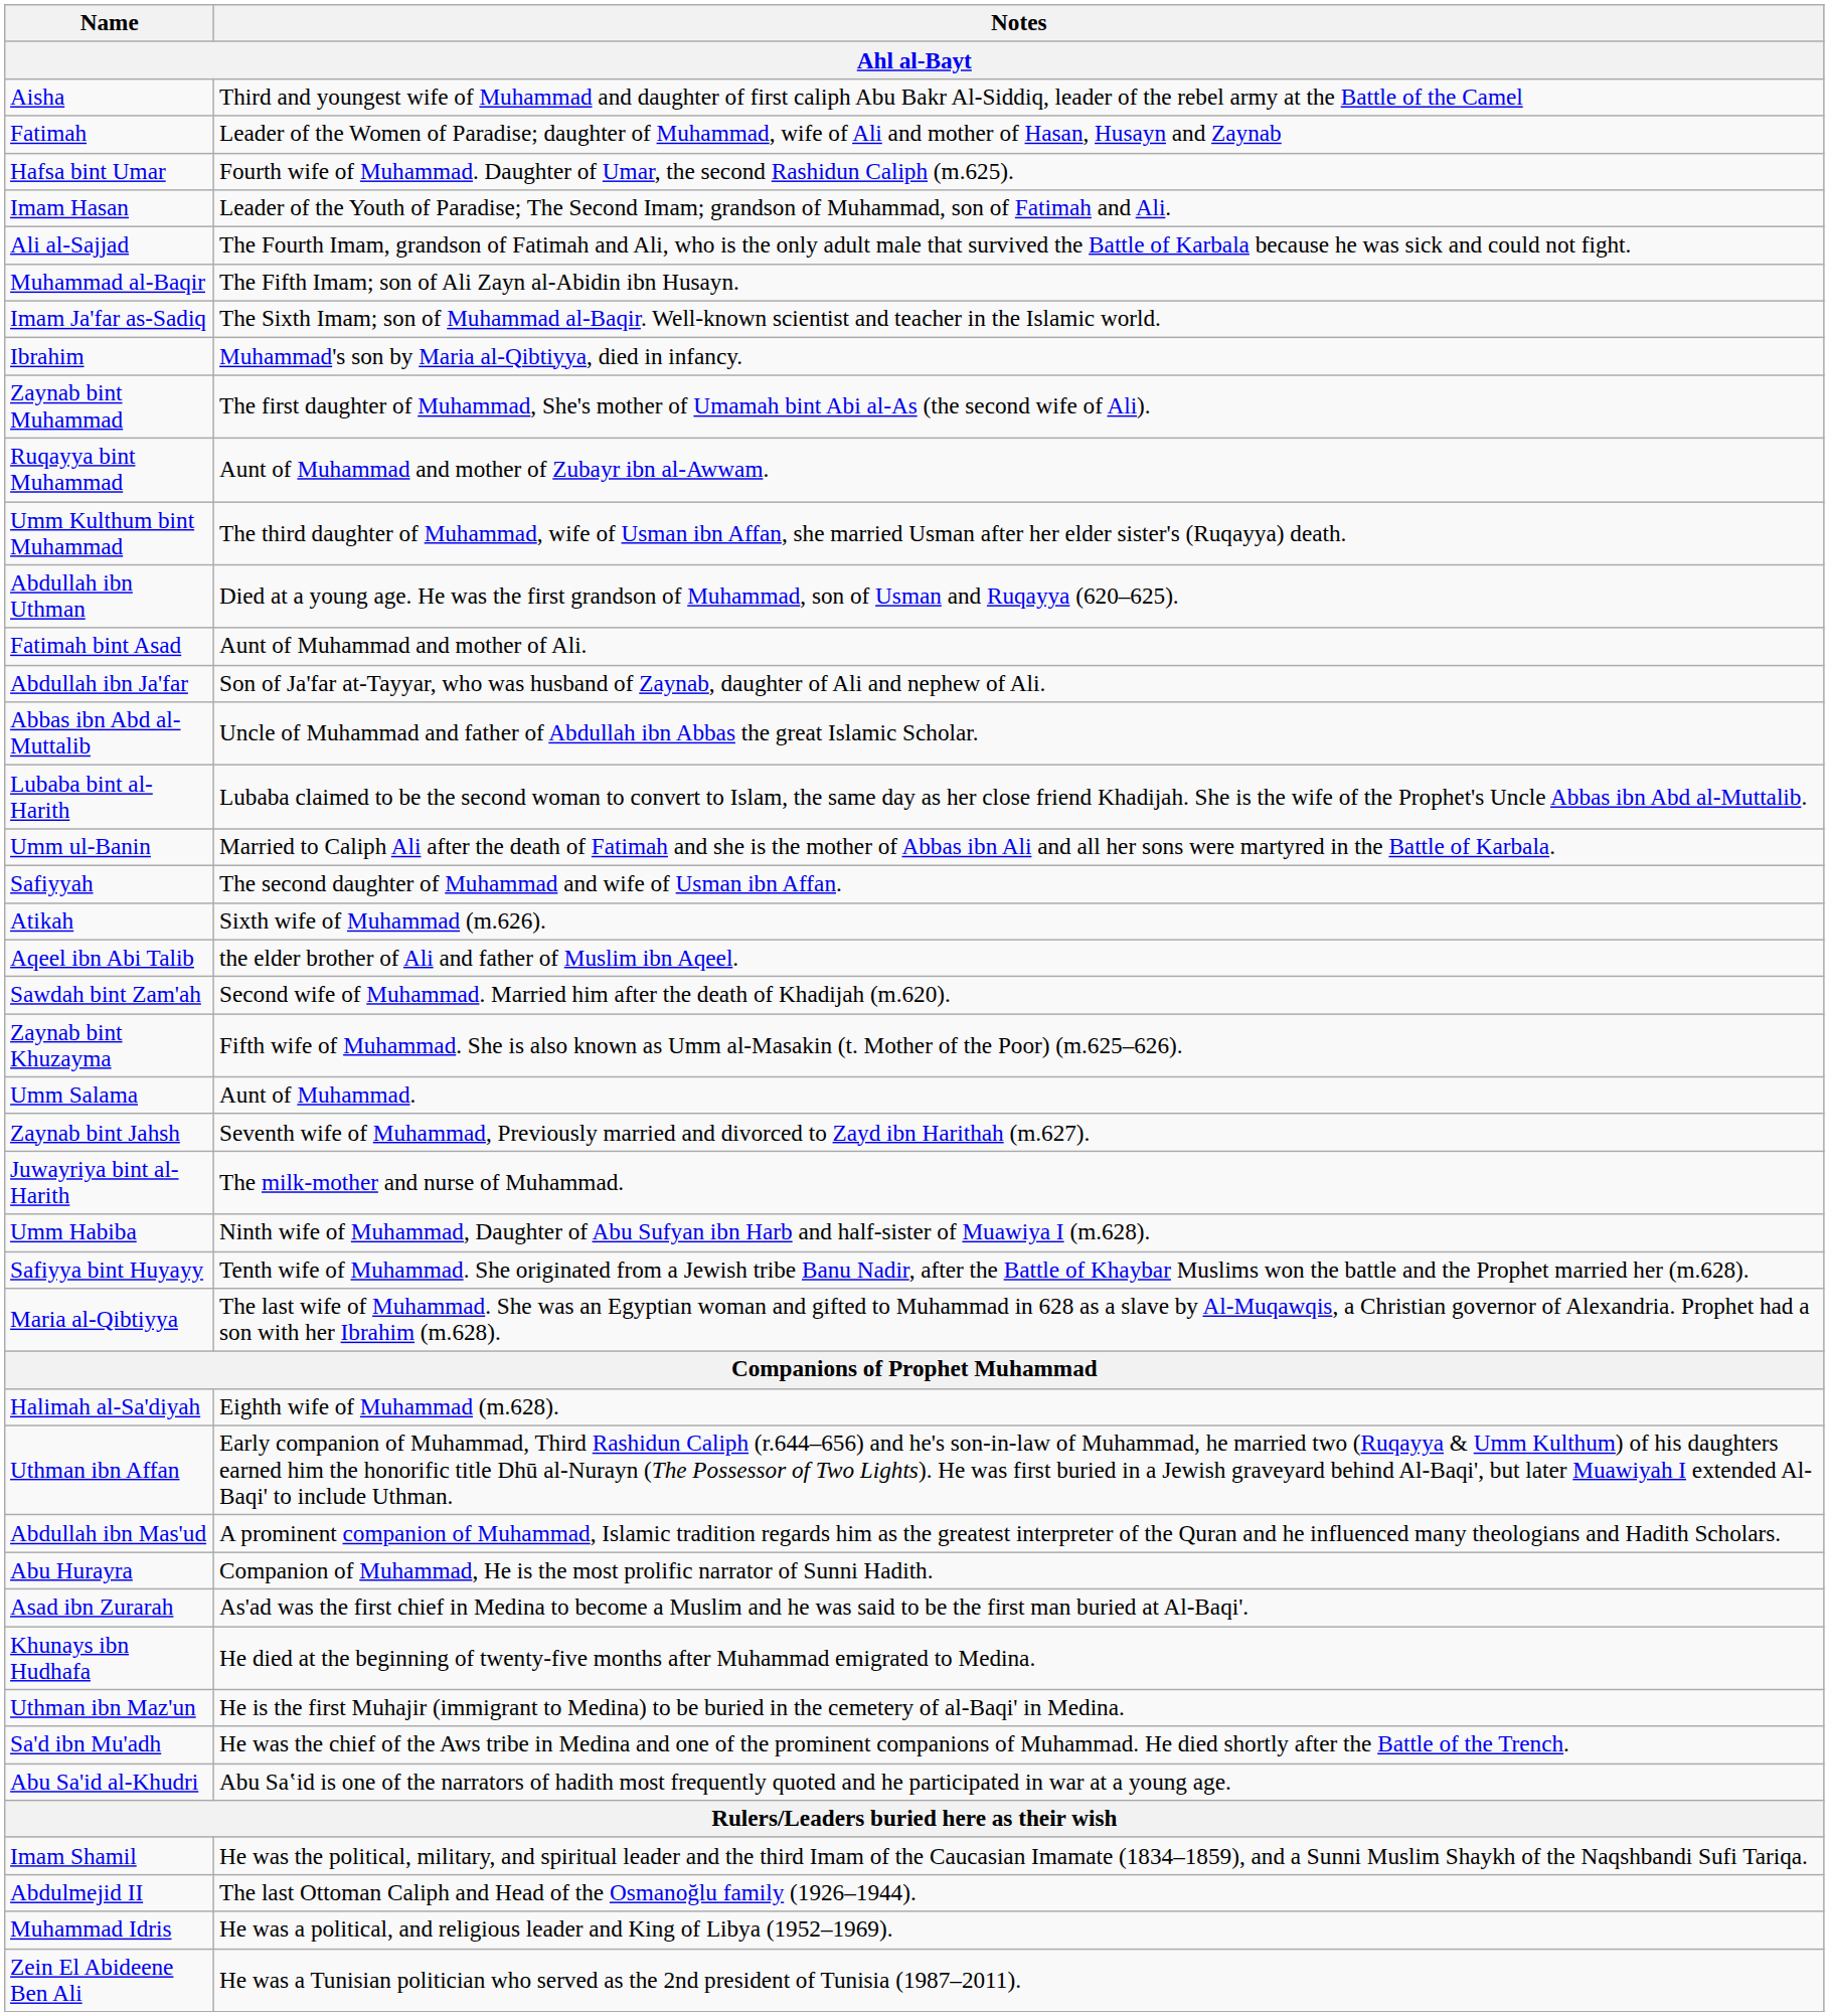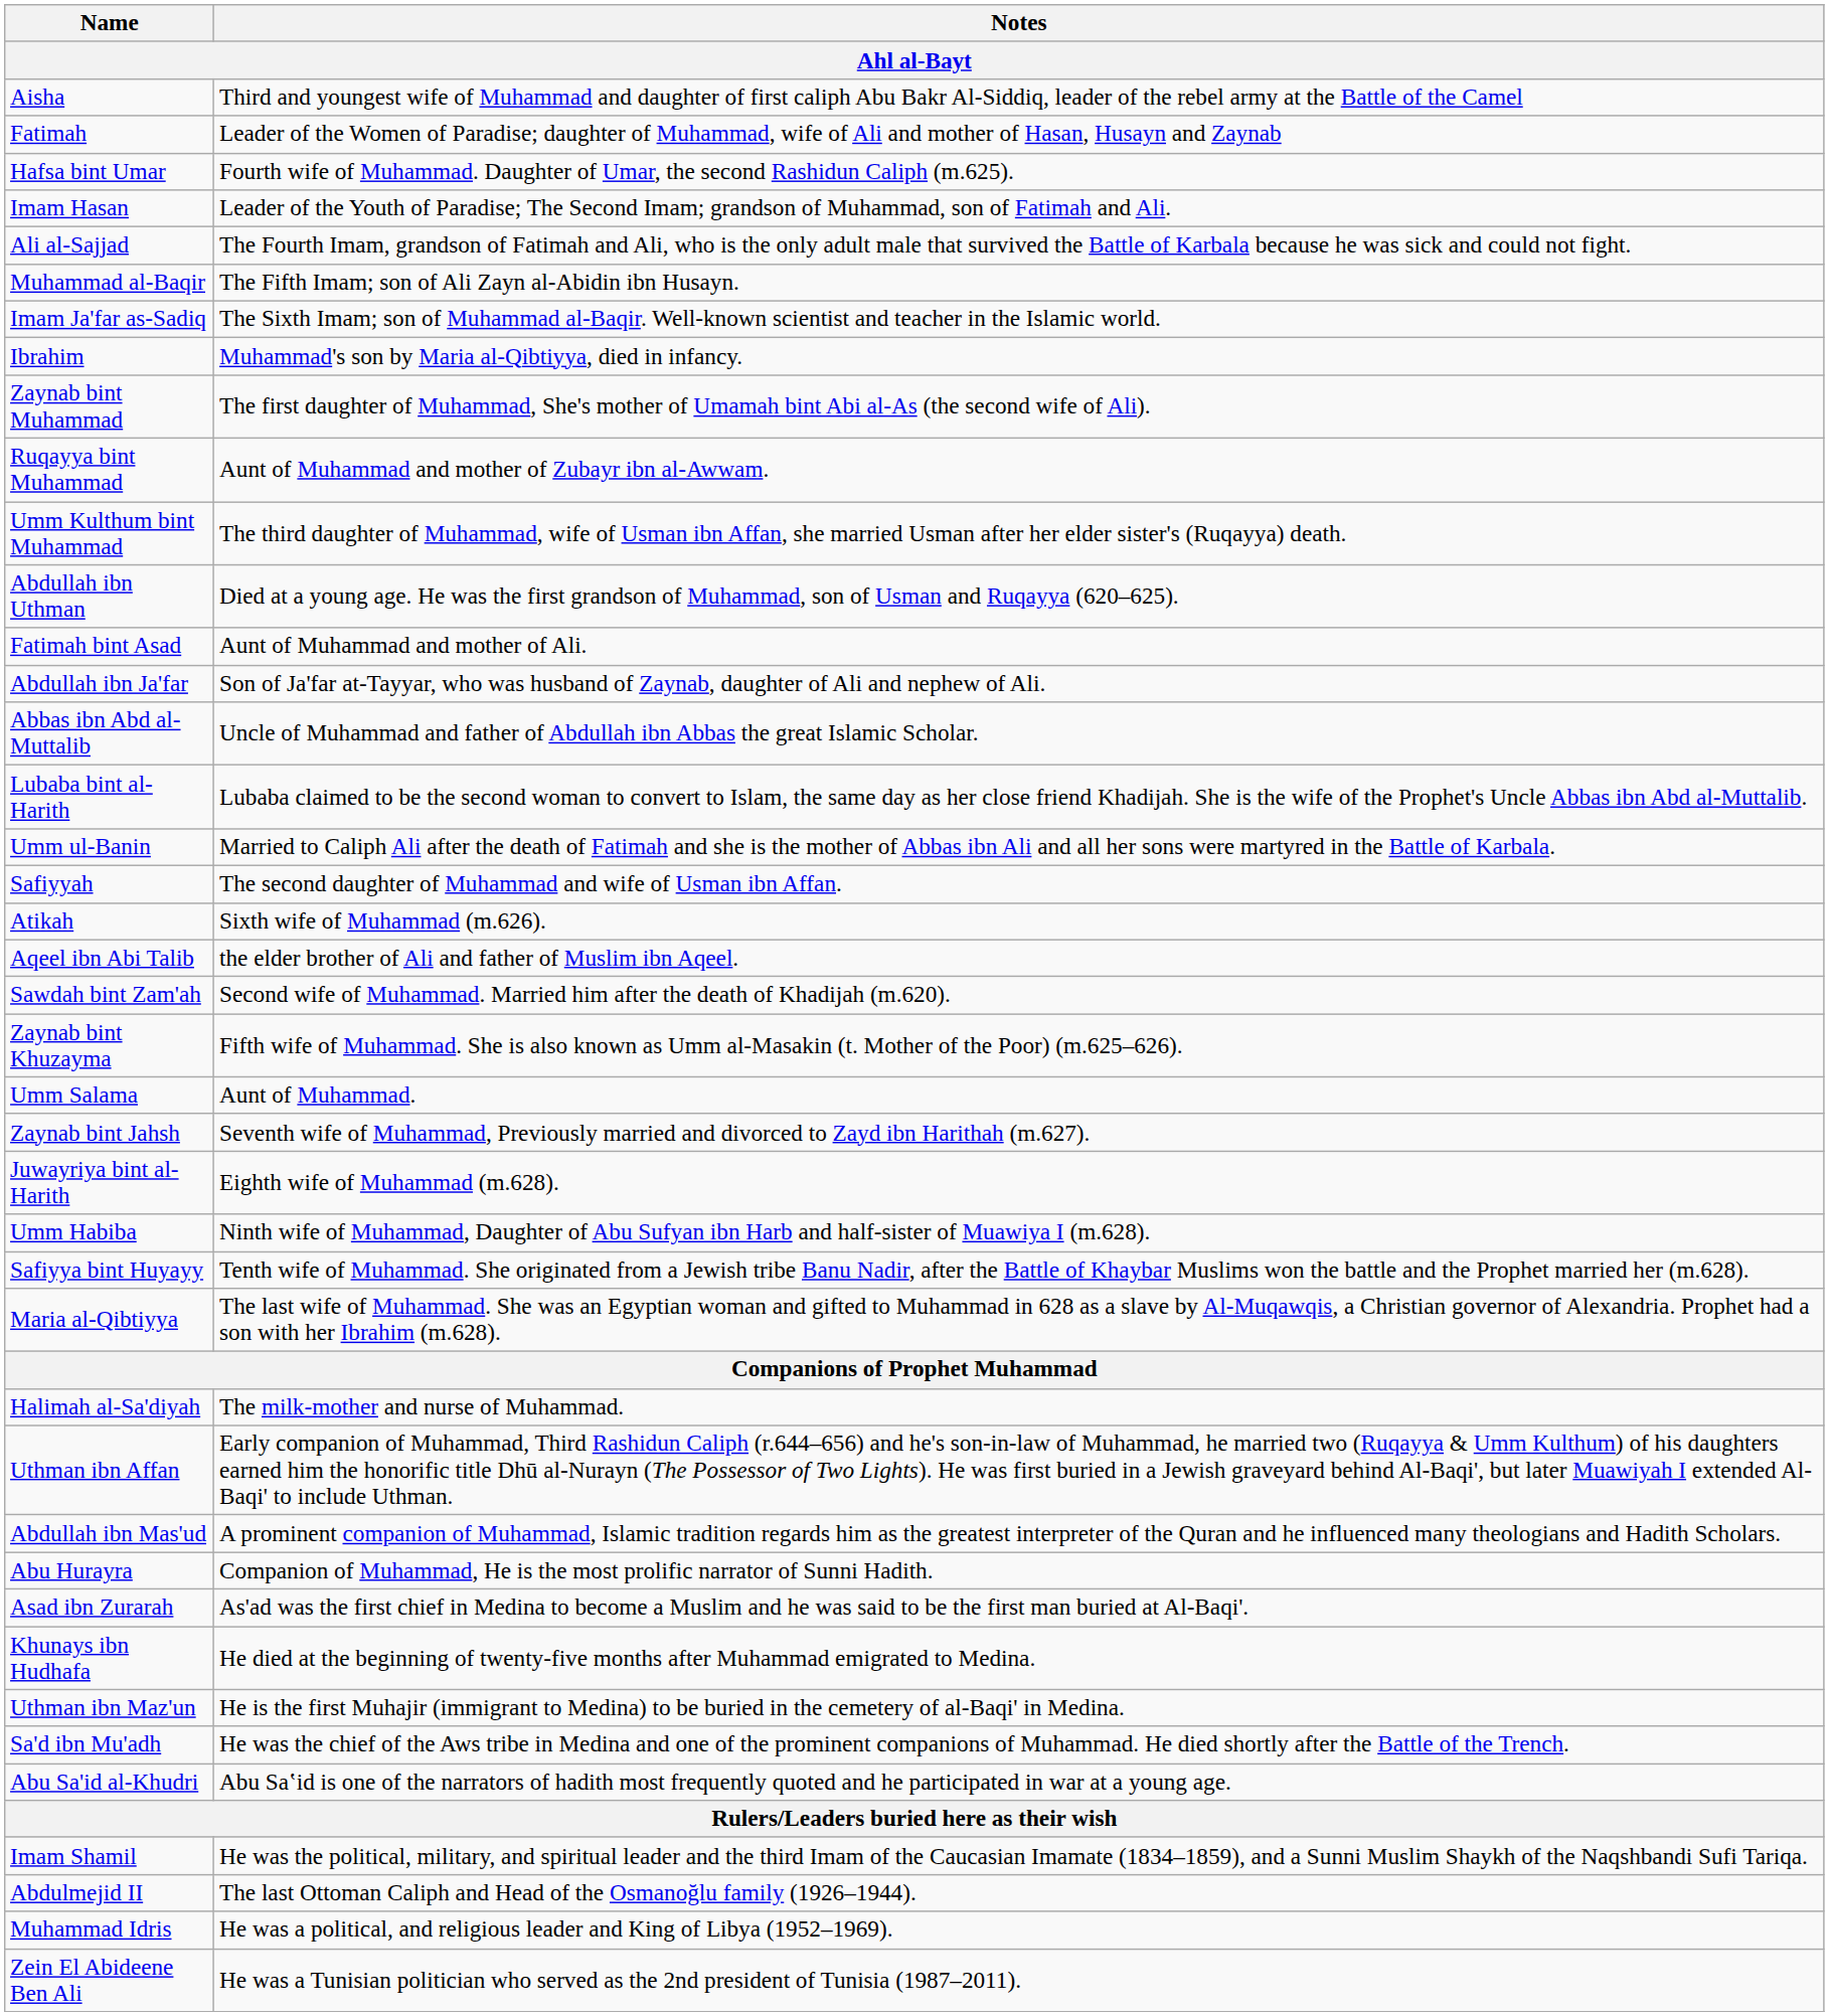 <table class="wikitable">
 <tr>
 <th>Name</th>
 <th>Notes</th>
 </tr>
 <tr>
 <th colspan="7" scope="row" !><a href='#'>Ahl al-Bayt</a></th>
 </tr>
 <tr>
 <td><a href='#'>Aisha</a></td>
 <td>Third and youngest wife of <a href='#'>Muhammad</a> and daughter of first caliph Abu Bakr Al-Siddiq, leader of the rebel army at the <a href='#'>Battle of the Camel</a></td>
 </tr>
 <tr>
 <td><a href='#'>Fatimah</a></td>
 <td>Leader of the Women of Paradise; daughter of <a href='#'>Muhammad</a>, wife of <a href='#'>Ali</a> and mother of <a href='#'>Hasan</a>, <a href='#'>Husayn</a> and <a href='#'>Zaynab</a></td>
 </tr>
 <tr>
 <td><a href='#'>Hafsa bint Umar</a></td>
 <td>Fourth wife of <a href='#'>Muhammad</a>. Daughter of <a href='#'>Umar</a>, the second <a href='#'>Rashidun Caliph</a> (m.625).</td>
 </tr>
 <tr>
 <td><a href='#'>Imam Hasan</a></td>
 <td>Leader of the Youth of Paradise; The Second Imam; grandson of Muhammad, son of <a href='#'>Fatimah</a> and <a href='#'>Ali</a>.</td>
 </tr>
 <tr>
 <td><a href='#'>Ali al-Sajjad</a></td>
 <td>The Fourth Imam, grandson of Fatimah and Ali, who is the only adult male that survived the <a href='#'>Battle of Karbala</a> because he was sick and could not fight.</td>
 </tr>
 <tr>
 <td><a href='#'>Muhammad al-Baqir</a></td>
 <td>The Fifth Imam; son of Ali Zayn al-Abidin ibn Husayn.</td>
 </tr>
 <tr>
 <td><a href='#'>Imam Ja'far as-Sadiq</a></td>
 <td>The Sixth Imam; son of <a href='#'>Muhammad al-Baqir</a>. Well-known scientist and teacher in the Islamic world.</td>
 </tr>
 <tr>
 <td><a href='#'>Ibrahim</a></td>
 <td><a href='#'>Muhammad</a>'s son by <a href='#'>Maria al-Qibtiyya</a>, died in infancy.</td>
 </tr>
 <tr>
 <td><a href='#'>Zaynab bint Muhammad</a></td>
 <td>The first daughter of <a href='#'>Muhammad</a>, She's mother of <a href='#'>Umamah bint Abi al-As</a> (the second wife of <a href='#'>Ali</a>).</td>
 </tr>
 <tr>
 <td><a href='#'>Ruqayya bint Muhammad</a></td>
 <td>Aunt of <a href='#'>Muhammad</a> and mother of <a href='#'>Zubayr ibn al-Awwam</a>.</td>
 </tr>
 <tr>
 <td><a href='#'>Umm Kulthum bint Muhammad</a></td>
 <td>The third daughter of <a href='#'>Muhammad</a>, wife of <a href='#'>Usman ibn Affan</a>, she married Usman after her elder sister's (Ruqayya) death.</td>
 </tr>
 <tr>
 <td><a href='#'>Abdullah ibn Uthman</a></td>
 <td>Died at a young age. He was the first grandson of <a href='#'>Muhammad</a>, son of <a href='#'>Usman</a> and <a href='#'>Ruqayya</a> (620–625).</td>
 </tr>
 <tr>
 <td><a href='#'>Fatimah bint Asad</a></td>
 <td>Aunt of Muhammad and mother of Ali.</td>
 </tr>
 <tr>
 <td><a href='#'>Abdullah ibn Ja'far</a></td>
 <td>Son of Ja'far at-Tayyar, who was husband of <a href='#'>Zaynab</a>, daughter of Ali and nephew of Ali.</td>
 </tr>
 <tr>
 <td><a href='#'>Abbas ibn Abd al-Muttalib</a></td>
 <td>Uncle of Muhammad and father of <a href='#'>Abdullah ibn Abbas</a> the great Islamic Scholar.</td>
 </tr>
 <tr>
 <td><a href='#'>Lubaba bint al-Harith</a></td>
 <td>Lubaba claimed to be the second woman to convert to Islam, the same day as her close friend Khadijah. She is the wife of the Prophet's Uncle <a href='#'>Abbas ibn Abd al-Muttalib</a>.</td>
 </tr>
 <tr>
 <td><a href='#'>Umm ul-Banin</a></td>
 <td>Married to Caliph <a href='#'>Ali</a> after the death of <a href='#'>Fatimah</a> and she is the mother of <a href='#'>Abbas ibn Ali</a> and all her sons were martyred in the <a href='#'>Battle of Karbala</a>.</td>
 </tr>
 <tr>
 <td><a href='#'>Safiyyah</a></td>
 <td>The second daughter of <a href='#'>Muhammad</a> and wife of <a href='#'>Usman ibn Affan</a>.</td>
 </tr>
 <tr>
 <td><a href='#'>Atikah</a></td>
 <td>Sixth wife of <a href='#'>Muhammad</a> (m.626).</td>
 </tr>
 <tr>
 <td><a href='#'>Aqeel ibn Abi Talib</a></td>
 <td>the elder brother of <a href='#'>Ali</a> and father of <a href='#'>Muslim ibn Aqeel</a>.</td>
 </tr>
 <tr>
 <td><a href='#'>Sawdah bint Zam'ah</a></td>
 <td>Second wife of <a href='#'>Muhammad</a>. Married him after the death of Khadijah (m.620).</td>
 </tr>
 <tr>
 <td><a href='#'>Zaynab bint Khuzayma</a></td>
 <td>Fifth wife of <a href='#'>Muhammad</a>. She is also known as Umm al-Masakin (t. Mother of the Poor) (m.625–626).</td>
 </tr>
 <tr>
 <td><a href='#'>Umm Salama</a></td>
 <td>Aunt of <a href='#'>Muhammad</a>.</td>
 </tr>
 <tr>
 <td><a href='#'>Zaynab bint Jahsh</a></td>
 <td>Seventh wife of <a href='#'>Muhammad</a>, Previously married and divorced to <a href='#'>Zayd ibn Harithah</a> (m.627).</td>
 </tr>
 <tr>
 <td><a href='#'>Juwayriya bint al-Harith</a></td>
-<td>The <a href='#'>milk-mother</a> and nurse of Muhammad.</td>
+<td>Eighth wife of <a href='#'>Muhammad</a> (m.628).</td>
 </tr>
 <tr>
 <td><a href='#'>Umm Habiba</a></td>
 <td>Ninth wife of <a href='#'>Muhammad</a>, Daughter of <a href='#'>Abu Sufyan ibn Harb</a> and half-sister of <a href='#'>Muawiya I</a> (m.628).</td>
 </tr>
 <tr>
 <td><a href='#'>Safiyya bint Huyayy</a></td>
 <td>Tenth wife of <a href='#'>Muhammad</a>. She originated from a Jewish tribe <a href='#'>Banu Nadir</a>, after the <a href='#'>Battle of Khaybar</a> Muslims won the battle and the Prophet married her (m.628).</td>
 </tr>
 <tr>
 <td><a href='#'>Maria al-Qibtiyya</a></td>
 <td>The last wife of <a href='#'>Muhammad</a>. She was an Egyptian woman and gifted to Muhammad in 628 as a slave by <a href='#'>Al-Muqawqis</a>, a Christian governor of Alexandria. Prophet had a son with her <a href='#'>Ibrahim</a> (m.628).</td>
 </tr>
 <tr>
 <th colspan="2" scope="row" !>Companions of Prophet Muhammad</th>
 </tr>
 <tr>
 <td><a href='#'>Halimah al-Sa'diyah</a></td>
-<td>Eighth wife of <a href='#'>Muhammad</a> (m.628).</td>
+<td>The <a href='#'>milk-mother</a> and nurse of Muhammad.</td>
 </tr>
 <tr>
 <td><a href='#'>Uthman ibn Affan</a></td>
 <td>Early companion of Muhammad, Third <a href='#'>Rashidun Caliph</a> (r.644–656) and he's son-in-law of Muhammad, he married two (<a href='#'>Ruqayya</a> & <a href='#'>Umm Kulthum</a>) of his daughters earned him the honorific title Dhū al-Nurayn (<em>The Possessor of Two Lights</em>). He was first buried in a Jewish graveyard behind Al-Baqi', but later <a href='#'>Muawiyah I</a> extended Al-Baqi' to include Uthman.</td>
 </tr>
 <tr>
 <td><a href='#'>Abdullah ibn Mas'ud</a></td>
 <td>A prominent <a href='#'>companion of Muhammad</a>, Islamic tradition regards him as the greatest interpreter of the Quran and he influenced many theologians and Hadith Scholars.</td>
 </tr>
 <tr>
 <td><a href='#'>Abu Hurayra</a></td>
 <td>Companion of <a href='#'>Muhammad</a>, He is the most prolific narrator of Sunni Hadith.</td>
 </tr>
 <tr>
 <td><a href='#'>Asad ibn Zurarah</a></td>
 <td>As'ad was the first chief in Medina to become a Muslim and he was said to be the first man buried at Al-Baqi'.</td>
 </tr>
 <tr>
 <td><a href='#'>Khunays ibn Hudhafa</a></td>
 <td>He died at the beginning of twenty-five months after Muhammad emigrated to Medina.</td>
 </tr>
 <tr>
 <td><a href='#'>Uthman ibn Maz'un</a></td>
 <td>He is the first Muhajir (immigrant to Medina) to be buried in the cemetery of al-Baqi' in Medina.</td>
 </tr>
 <tr>
 <td><a href='#'>Sa'd ibn Mu'adh</a></td>
 <td>He was the chief of the Aws tribe in Medina and one of the prominent companions of Muhammad. He died shortly after the <a href='#'>Battle of the Trench</a>.</td>
 </tr>
 <tr>
 <td><a href='#'>Abu Sa'id al-Khudri</a></td>
 <td>Abu Saʽid is one of the narrators of hadith most frequently quoted and he participated in war at a young age.</td>
 </tr>
 <tr>
 <th colspan="2" scope="row" !>Rulers/Leaders buried here as their wish</th>
 </tr>
 <tr>
 <td><a href='#'>Imam Shamil</a></td>
 <td>He was the political, military, and spiritual leader and the third Imam of the Caucasian Imamate (1834–1859), and a Sunni Muslim Shaykh of the Naqshbandi Sufi Tariqa.</td>
 </tr>
 <tr>
 <td><a href='#'>Abdulmejid II</a></td>
 <td>The last Ottoman Caliph and Head of the <a href='#'>Osmanoğlu family</a> (1926–1944).</td>
 </tr>
 <tr>
 <td><a href='#'>Muhammad Idris</a></td>
 <td>He was a political, and religious leader and King of Libya (1952–1969).</td>
 </tr>
 <tr>
 <td><a href='#'>Zein El Abideene Ben Ali</a></td>
 <td>He was a Tunisian politician who served as the 2nd president of Tunisia (1987–2011).</td>
 </tr>
 <tr>
 </tr>
 </table>
